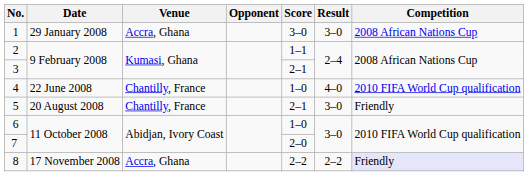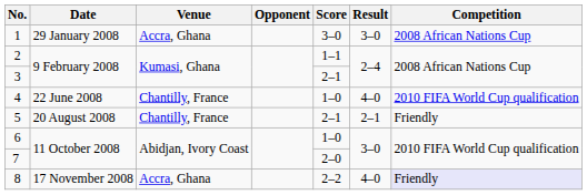 <table class="wikitable sortable">
 <tr>
 <th scope="col">No.</th>
 <th scope="col">Date</th>
 <th scope="col">Venue</th>
 <th scope="col">Opponent</th>
 <th scope="col">Score</th>
 <th scope="col">Result</th>
 <th scope="col">Competition</th>
 </tr>
 <tr>
 <td align="center">1</td>
 <td>29 January 2008</td>
 <td><a href='#'>Accra</a>, Ghana</td>
 <td></td>
 <td align="center">3–0</td>
 <td align="center">3–0</td>
 <td><a href='#'>2008 African Nations Cup</a></td>
 </tr>
 <tr>
 <td align="center">2</td>
 <td rowspan="2">9 February 2008</td>
 <td rowspan="2"><a href='#'>Kumasi</a>, Ghana</td>
 <td rowspan="2"></td>
 <td align="center">1–1</td>
 <td rowspan="2" align="center">2–4</td>
 <td rowspan="2">2008 African Nations Cup</td>
 </tr>
 <tr>
 <td align="center">3</td>
 <td align="center">2–1</td>
 </tr>
 <tr>
 <td align="center">4</td>
 <td>22 June 2008</td>
 <td><a href='#'>Chantilly</a>, France</td>
 <td></td>
 <td align="center">1–0</td>
 <td align="center">4–0</td>
 <td><a href='#'>2010 FIFA World Cup qualification</a></td>
 </tr>
 <tr>
 <td align="center">5</td>
 <td>20 August 2008</td>
 <td><a href='#'>Chantilly</a>, France</td>
 <td></td>
 <td align="center">2–1</td>
-<td align="center">3–0</td>
+<td align="center">2–1</td>
 <td>Friendly</td>
 </tr>
 <tr>
 <td align="center">6</td>
 <td rowspan="2">11 October 2008</td>
 <td rowspan="2">Abidjan, Ivory Coast</td>
 <td rowspan="2"></td>
 <td align="center">1–0</td>
 <td rowspan="2" align="center">3–0</td>
 <td rowspan="2">2010 FIFA World Cup qualification</td>
 </tr>
 <tr>
 <td align="center">7 </td>
 <td align="center">2–0</td>
 </tr>
 <tr>
 <td align="center">8</td>
 <td>17 November 2008</td>
 <td><a href='#'>Accra</a>, Ghana</td>
 <td></td>
 <td align="center">2–2</td>
-<td align="center">2–2</td>
+<td align="center">4–0</td>
 <td style="background: lavender;">Friendly</td>
 </tr>
 </table>
